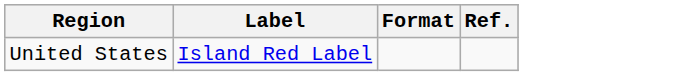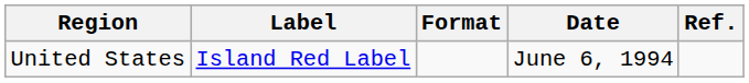 <table class="wikitable">
 <tr>
 <th>Region</th>
 <th>Label</th>
 <th>Format</th>
+<th>Date</th>
 <th>Ref.</th>
 </tr>
 <tr>
 <td>United States</td>
 <td><a href='#'>Island Red Label</a></td>
 <td></td>
+<td>June 6, 1994</td>
 <td></td>
 </tr>
 </table>
